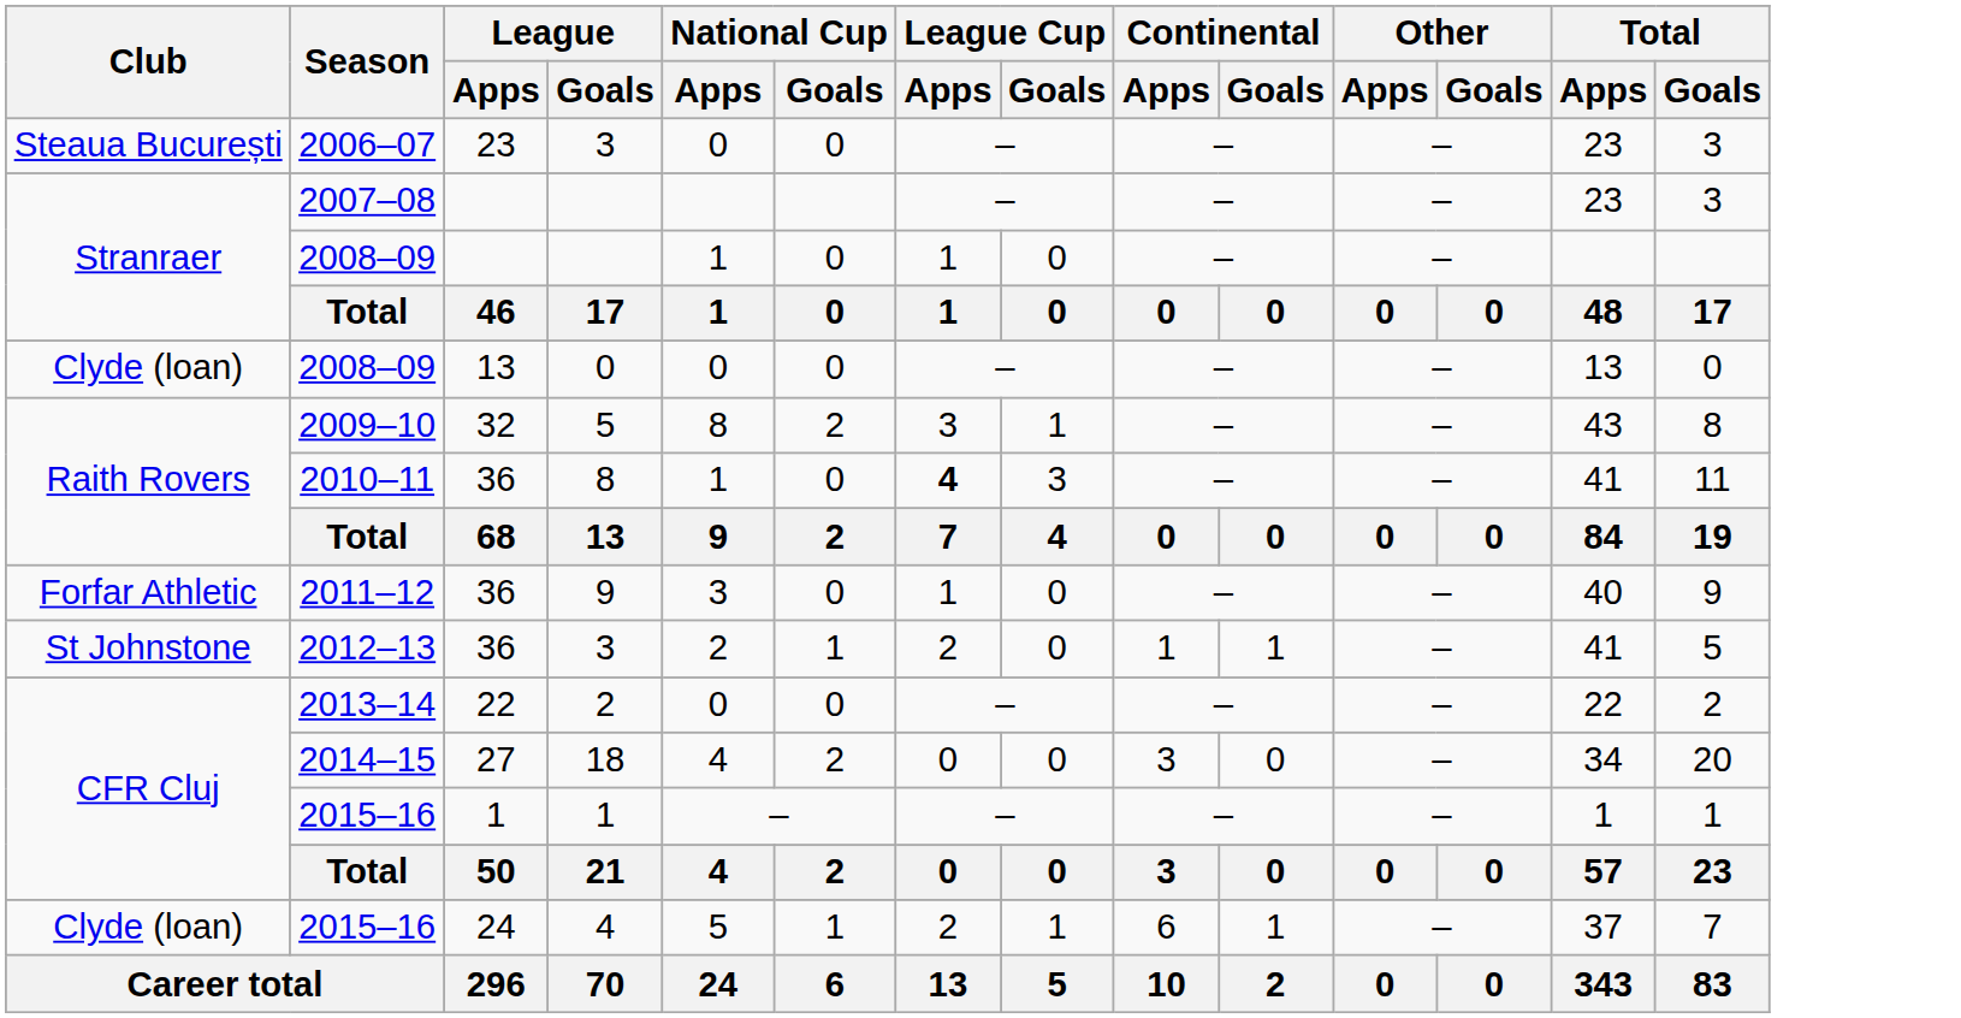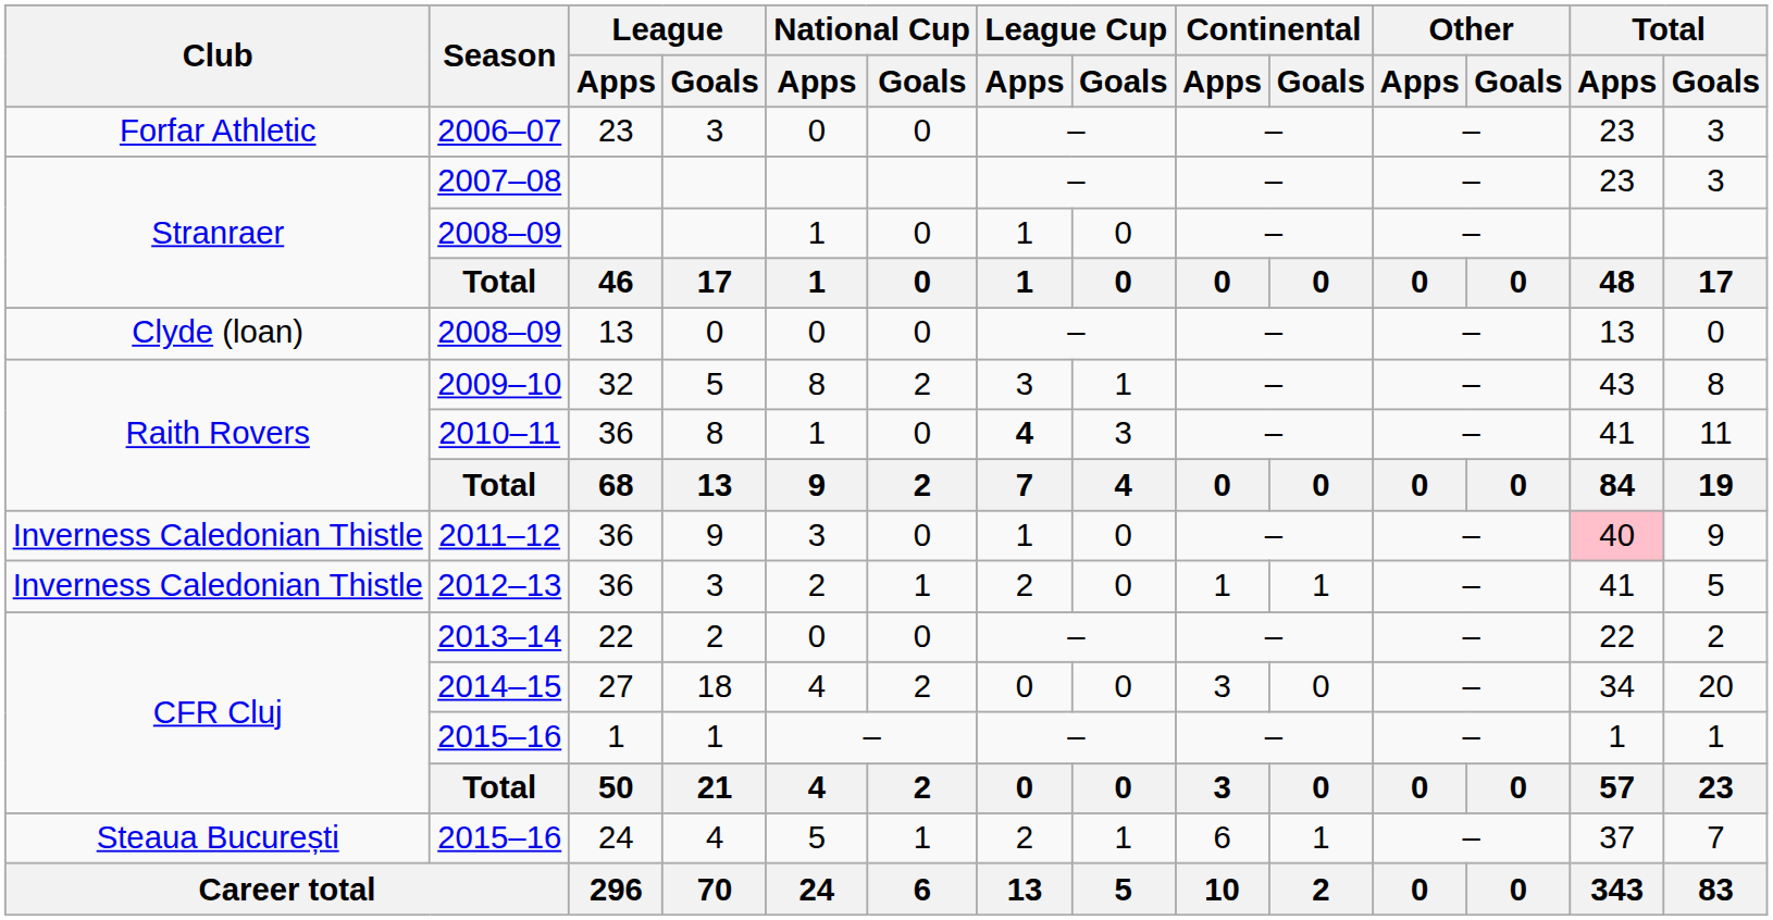 <table class="wikitable" style="text-align:center">
 <tr>
 <th rowspan="2">Club</th>
 <th rowspan="2">Season</th>
 <th colspan="2">League</th>
 <th colspan="2">National Cup</th>
 <th colspan="2">League Cup</th>
 <th colspan="2">Continental</th>
 <th colspan="2">Other</th>
 <th colspan="2">Total</th>
 </tr>
 <tr>
 <th>Apps</th>
 <th>Goals</th>
 <th>Apps</th>
 <th>Goals</th>
 <th>Apps</th>
 <th>Goals</th>
 <th>Apps</th>
 <th>Goals</th>
 <th>Apps</th>
 <th>Goals</th>
 <th>Apps</th>
 <th>Goals</th>
 </tr>
 <tr>
-<td><a href='#'>Steaua București</a></td>
+<td><a href='#'>Forfar Athletic</a></td>
 <td><a href='#'>2006–07</a></td>
 <td>23</td>
 <td>3</td>
 <td>0</td>
 <td>0</td>
 <td colspan="2">–</td>
 <td colspan="2">–</td>
 <td colspan="2">–</td>
 <td>23</td>
 <td>3</td>
 </tr>
 <tr>
 <td rowspan="3"><a href='#'>Stranraer</a></td>
 <td><a href='#'>2007–08</a></td>
 <td></td>
 <td></td>
 <td></td>
 <td></td>
 <td colspan="2">–</td>
 <td colspan="2">–</td>
 <td colspan="2">–</td>
 <td>23</td>
 <td>3</td>
 </tr>
 <tr>
 <td><a href='#'>2008–09</a></td>
 <td></td>
 <td></td>
 <td>1</td>
 <td>0</td>
 <td>1</td>
 <td>0</td>
 <td colspan="2">–</td>
 <td colspan="2">–</td>
 <td></td>
 <td></td>
 </tr>
 <tr>
 <th colspan="1">Total</th>
 <th>46</th>
 <th>17</th>
 <th>1</th>
 <th>0</th>
 <th>1</th>
 <th>0</th>
 <th>0</th>
 <th>0</th>
 <th>0</th>
 <th>0</th>
 <th>48</th>
 <th>17</th>
 </tr>
 <tr>
 <td><a href='#'>Clyde</a> (loan)</td>
 <td><a href='#'>2008–09</a></td>
 <td>13</td>
 <td>0</td>
 <td>0</td>
 <td>0</td>
 <td colspan="2">–</td>
 <td colspan="2">–</td>
 <td colspan="2">–</td>
 <td>13</td>
 <td>0</td>
 </tr>
 <tr>
 <td rowspan="3"><a href='#'>Raith Rovers</a></td>
 <td><a href='#'>2009–10</a></td>
 <td>32</td>
 <td>5</td>
 <td>8</td>
 <td>2</td>
 <td>3</td>
 <td>1</td>
 <td colspan="2">–</td>
 <td colspan="2">–</td>
 <td>43</td>
 <td>8</td>
 </tr>
 <tr>
 <td><a href='#'>2010–11</a></td>
 <td>36</td>
 <td>8</td>
 <td>1</td>
 <td>0</td>
 <td><strong>4</strong></td>
 <td>3</td>
 <td colspan="2">–</td>
 <td colspan="2">–</td>
 <td>41</td>
 <td>11</td>
 </tr>
 <tr>
 <th colspan="1">Total</th>
 <th>68</th>
 <th>13</th>
 <th>9</th>
 <th>2</th>
 <th>7</th>
 <th>4</th>
 <th>0</th>
 <th>0</th>
 <th>0</th>
 <th>0</th>
 <th>84</th>
 <th>19</th>
 </tr>
 <tr>
-<td><a href='#'>Forfar Athletic</a></td>
+<td><a href='#'>Inverness Caledonian Thistle</a></td>
 <td><a href='#'>2011–12</a></td>
 <td>36</td>
 <td>9</td>
 <td>3</td>
 <td>0</td>
 <td>1</td>
 <td>0</td>
 <td colspan="2">–</td>
 <td colspan="2">–</td>
-<td>40</td>
+<td style="background: pink;">40</td>
 <td>9</td>
 </tr>
 <tr>
-<td><a href='#'>St Johnstone</a></td>
+<td><a href='#'>Inverness Caledonian Thistle</a></td>
 <td><a href='#'>2012–13</a></td>
 <td>36</td>
 <td>3</td>
 <td>2</td>
 <td>1</td>
 <td>2</td>
 <td>0</td>
 <td>1</td>
 <td>1</td>
 <td colspan="2">–</td>
 <td>41</td>
 <td>5</td>
 </tr>
 <tr>
 <td rowspan="4"><a href='#'>CFR Cluj</a></td>
 <td><a href='#'>2013–14</a></td>
 <td>22</td>
 <td>2</td>
 <td>0</td>
 <td>0</td>
 <td colspan="2">–</td>
 <td colspan="2">–</td>
 <td colspan="2">–</td>
 <td>22</td>
 <td>2</td>
 </tr>
 <tr>
 <td><a href='#'>2014–15</a></td>
 <td>27</td>
 <td>18</td>
 <td>4</td>
 <td>2</td>
 <td>0</td>
 <td>0</td>
 <td>3</td>
 <td>0</td>
 <td colspan="2">–</td>
 <td>34</td>
 <td>20</td>
 </tr>
 <tr>
 <td><a href='#'>2015–16</a></td>
 <td>1</td>
 <td>1</td>
 <td colspan="2">–</td>
 <td colspan="2">–</td>
 <td colspan="2">–</td>
 <td colspan="2">–</td>
 <td>1</td>
 <td>1</td>
 </tr>
 <tr>
 <th colspan="1">Total</th>
 <th>50</th>
 <th>21</th>
 <th>4</th>
 <th>2</th>
 <th>0</th>
 <th>0</th>
 <th>3</th>
 <th>0</th>
 <th>0</th>
 <th>0</th>
 <th>57</th>
 <th>23</th>
 </tr>
 <tr>
-<td><a href='#'>Clyde</a> (loan)</td>
+<td><a href='#'>Steaua București</a></td>
 <td><a href='#'>2015–16</a></td>
 <td>24</td>
 <td>4</td>
 <td>5</td>
 <td>1</td>
 <td>2</td>
 <td>1</td>
 <td>6</td>
 <td>1</td>
 <td colspan="2">–</td>
 <td>37</td>
 <td>7</td>
 </tr>
 <tr>
 <th colspan="2">Career total</th>
 <th>296</th>
 <th>70</th>
 <th>24</th>
 <th>6</th>
 <th>13</th>
 <th>5</th>
 <th>10</th>
 <th>2</th>
 <th>0</th>
 <th>0</th>
 <th>343</th>
 <th>83</th>
 </tr>
 </table>
